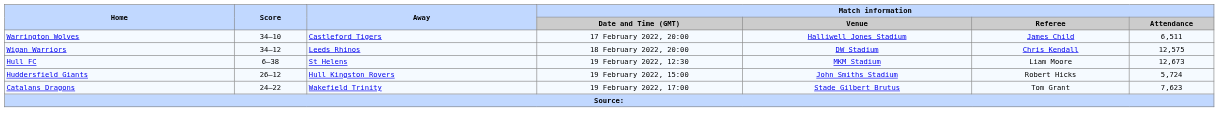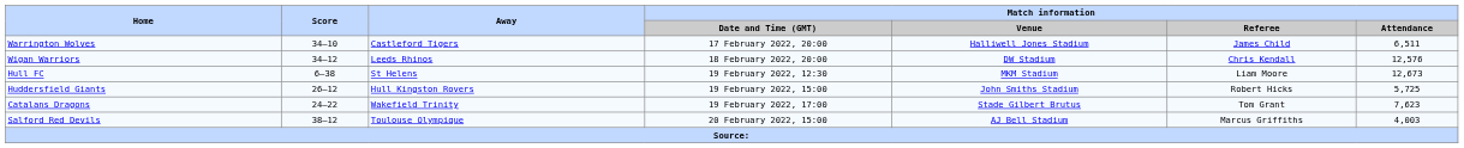 <table border=1 style="border-collapse:collapse; font-size:90%; text-align:center;" cellpadding=3 cellspacing=0 width=100%>
 <tr style="background:#C1D8ff;">
 <th scope="col" rowspan=2 width=19%>Home</th>
 <th scope="col" rowspan=2 width=6%>Score</th>
 <th scope="col" rowspan=2 width=19%>Away</th>
 <th colspan=4>Match information</th>
 </tr>
 <tr style="background:#CCCCCC;">
 <th scope="col" width=17%>Date and Time (GMT)</th>
 <th scope="col" width=19%>Venue</th>
 <th scope="col" width=13%>Referee</th>
 <th scope="col" width=7%>Attendance</th>
 </tr>
 <tr style="background:#F5FAFF;">
 <td style="text-align:left;"> <a href='#'>Warrington Wolves</a></td>
 <td>34–10</td>
 <td style="text-align:left;"> <a href='#'>Castleford Tigers</a></td>
 <td>17 February 2022, 20:00</td>
 <td><a href='#'>Halliwell Jones Stadium</a></td>
 <td><a href='#'>James Child</a></td>
 <td>6,511</td>
 </tr>
 <tr style="background:#F5FAFF;">
 <td style="text-align:left;"> <a href='#'>Wigan Warriors</a></td>
 <td>34–12</td>
 <td style="text-align:left;"> <a href='#'>Leeds Rhinos</a></td>
 <td>18 February 2022, 20:00</td>
 <td><a href='#'>DW Stadium</a></td>
 <td><a href='#'>Chris Kendall</a></td>
-<td>12,575</td>
+<td>12,576</td>
 </tr>
 <tr style="background:#F5FAFF;">
 <td style="text-align:left;"> <a href='#'>Hull FC</a></td>
 <td>6–38</td>
 <td style="text-align:left;"> <a href='#'>St Helens</a></td>
 <td>19 February 2022, 12:30</td>
 <td><a href='#'>MKM Stadium</a></td>
 <td>Liam Moore</td>
 <td>12,673</td>
 </tr>
 <tr style="background:#F5FAFF;">
 <td style="text-align:left;"> <a href='#'>Huddersfield Giants</a></td>
 <td>26–12</td>
 <td style="text-align:left;"> <a href='#'>Hull Kingston Rovers</a></td>
 <td>19 February 2022, 15:00</td>
 <td><a href='#'>John Smiths Stadium</a></td>
 <td>Robert Hicks</td>
-<td>5,724</td>
+<td>5,725</td>
 </tr>
 <tr style="background:#F5FAFF;">
 <td style="text-align:left;"> <a href='#'>Catalans Dragons</a></td>
 <td>24–22</td>
 <td style="text-align:left;"> <a href='#'>Wakefield Trinity</a></td>
 <td>19 February 2022, 17:00</td>
 <td><a href='#'>Stade Gilbert Brutus</a></td>
 <td>Tom Grant</td>
 <td>7,623</td>
 </tr>
+<tr style="background:#F5FAFF;">
+<td style="text-align:left;"> <a href='#'>Salford Red Devils</a></td>
+<td>38–12</td>
+<td style="text-align:left;"> <a href='#'>Toulouse Olympique</a></td>
+<td>20 February 2022, 15:00</td>
+<td><a href='#'>AJ Bell Stadium</a></td>
+<td>Marcus Griffiths</td>
+<td>4,003</td>
+</tr>
 <tr style="background:#c1d8ff;">
 <th colspan=7>Source:</th>
 </tr>
 </table>
